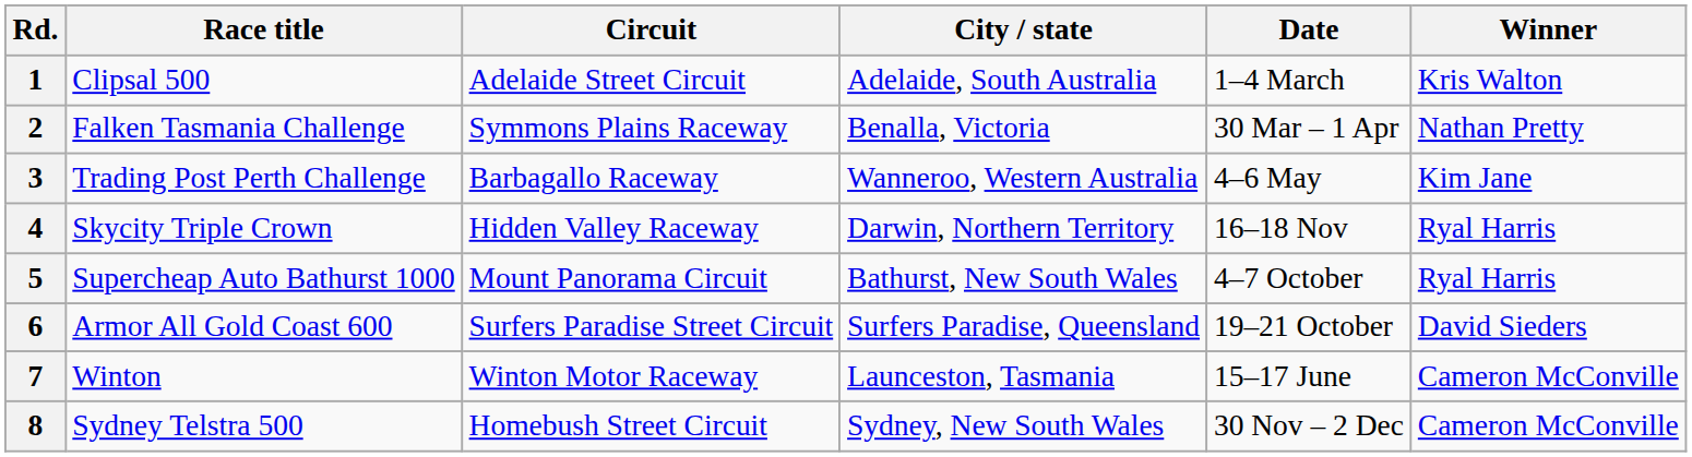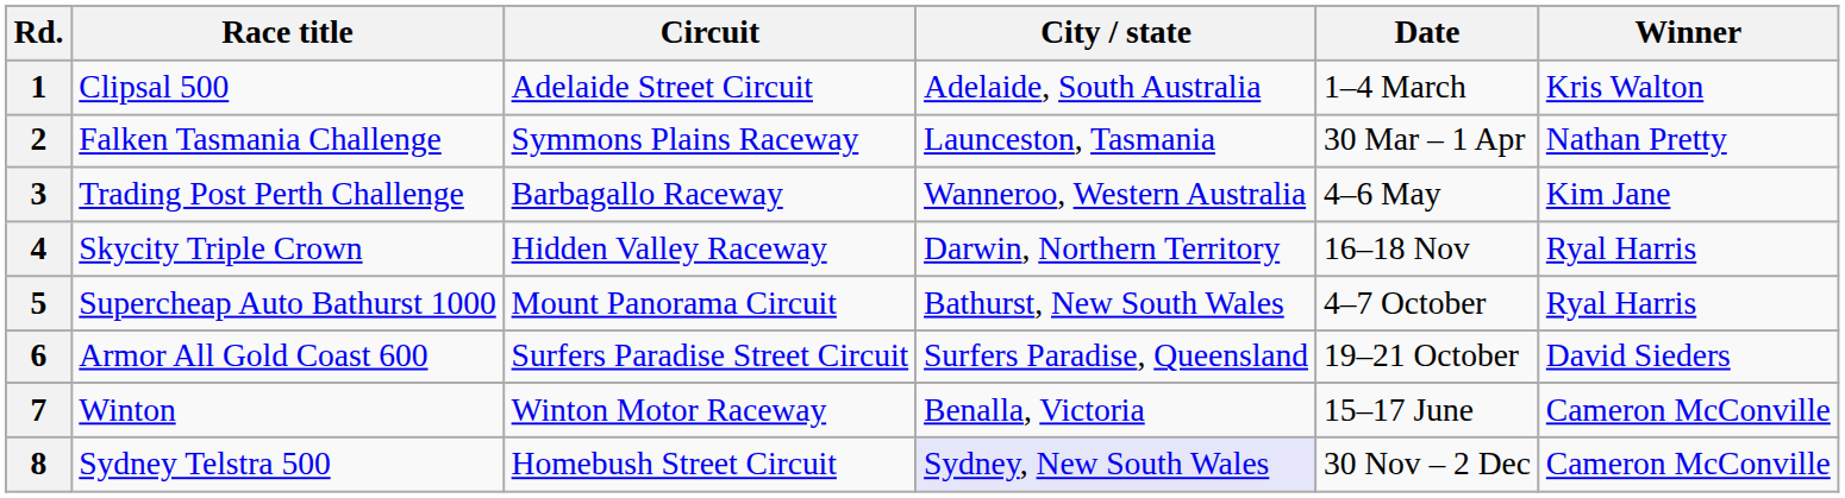 <table class="wikitable" style="font-size: 90%">
 <tr>
 <th>Rd.</th>
 <th>Race title</th>
 <th>Circuit</th>
 <th>City / state</th>
 <th>Date</th>
 <th>Winner</th>
 </tr>
 <tr>
 <th>1</th>
 <td> <a href='#'>Clipsal 500</a></td>
 <td><a href='#'>Adelaide Street Circuit</a></td>
 <td><a href='#'>Adelaide</a>, <a href='#'>South Australia</a></td>
 <td>1–4 March</td>
 <td><a href='#'>Kris Walton</a></td>
 </tr>
 <tr>
 <th>2</th>
 <td> <a href='#'>Falken Tasmania Challenge</a></td>
 <td><a href='#'>Symmons Plains Raceway</a></td>
-<td><a href='#'>Benalla</a>, <a href='#'>Victoria</a></td>
+<td><a href='#'>Launceston</a>, <a href='#'>Tasmania</a></td>
 <td>30 Mar – 1 Apr</td>
 <td><a href='#'>Nathan Pretty</a></td>
 </tr>
 <tr>
 <th>3</th>
 <td> <a href='#'>Trading Post Perth Challenge</a></td>
 <td><a href='#'>Barbagallo Raceway</a></td>
 <td><a href='#'>Wanneroo</a>, <a href='#'>Western Australia</a></td>
 <td>4–6 May</td>
 <td><a href='#'>Kim Jane</a></td>
 </tr>
 <tr>
 <th>4</th>
 <td> <a href='#'>Skycity Triple Crown</a></td>
 <td><a href='#'>Hidden Valley Raceway</a></td>
 <td><a href='#'>Darwin</a>, <a href='#'>Northern Territory</a></td>
 <td>16–18 Nov</td>
 <td><a href='#'>Ryal Harris</a></td>
 </tr>
 <tr>
 <th>5</th>
 <td> <a href='#'>Supercheap Auto Bathurst 1000</a></td>
 <td><a href='#'>Mount Panorama Circuit</a></td>
 <td><a href='#'>Bathurst</a>, <a href='#'>New South Wales</a></td>
 <td>4–7 October</td>
 <td><a href='#'>Ryal Harris</a></td>
 </tr>
 <tr>
 <th>6</th>
 <td> <a href='#'>Armor All Gold Coast 600</a></td>
 <td><a href='#'>Surfers Paradise Street Circuit</a></td>
 <td><a href='#'>Surfers Paradise</a>, <a href='#'>Queensland</a></td>
 <td>19–21 October</td>
 <td><a href='#'>David Sieders</a></td>
 </tr>
 <tr>
 <th>7</th>
 <td> <a href='#'>Winton</a></td>
 <td><a href='#'>Winton Motor Raceway</a></td>
-<td><a href='#'>Launceston</a>, <a href='#'>Tasmania</a></td>
+<td><a href='#'>Benalla</a>, <a href='#'>Victoria</a></td>
 <td>15–17 June</td>
 <td><a href='#'>Cameron McConville</a></td>
 </tr>
 <tr>
 <th>8</th>
 <td> <a href='#'>Sydney Telstra 500</a></td>
 <td><a href='#'>Homebush Street Circuit</a></td>
-<td><a href='#'>Sydney</a>, <a href='#'>New South Wales</a></td>
+<td style="background: lavender;"><a href='#'>Sydney</a>, <a href='#'>New South Wales</a></td>
 <td>30 Nov – 2 Dec</td>
 <td><a href='#'>Cameron McConville</a></td>
 </tr>
 </table>
